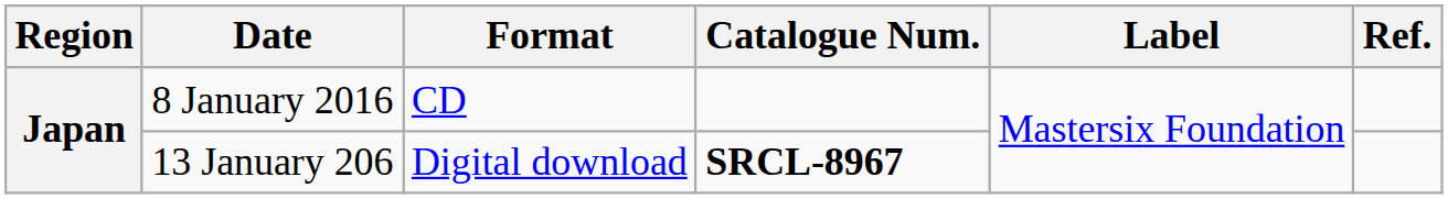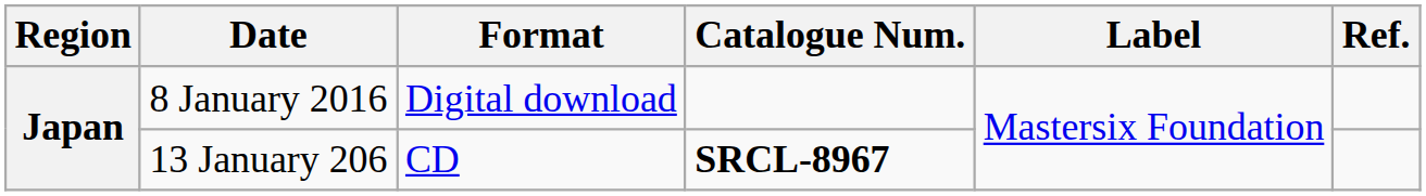 <table class="wikitable sortable plainrowheaders">
 <tr>
 <th scope="col">Region</th>
 <th scope="col">Date</th>
 <th scope="col">Format</th>
 <th scope="col">Catalogue Num.</th>
 <th scope="col">Label</th>
 <th scope="col">Ref.</th>
 </tr>
 <tr>
 <th scope="row" rowspan="2">Japan</th>
 <td>8 January 2016</td>
-<td><a href='#'>CD</a></td>
+<td><a href='#'>Digital download</a></td>
 <td></td>
 <td rowspan="2"><a href='#'>Mastersix Foundation</a></td>
 <td></td>
 </tr>
 <tr>
 <td>13 January 206</td>
-<td><a href='#'>Digital download</a></td>
+<td><a href='#'>CD</a></td>
 <td><strong>SRCL-8967</strong></td>
 <td></td>
 </tr>
 </table>
